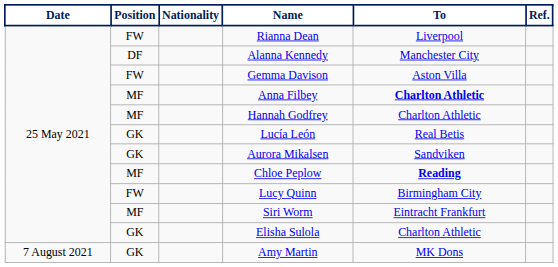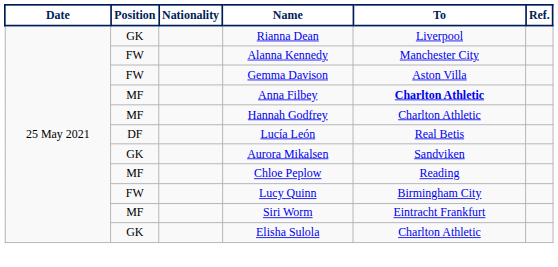 <table class="wikitable" style="text-align:center; font-size:90%; ">
 <tr>
 <th style="background:#fff;color:#001C58;border:2px solid #001C58; width:120px;">Date</th>
 <th style="background:#fff;color:#001C58;border:2px solid #001C58; width:50px;">Position</th>
 <th style="background:#fff;color:#001C58;border:2px solid #001C58; width:50px;">Nationality</th>
 <th style="background:#fff;color:#001C58;border:2px solid #001C58; width:150px;">Name</th>
 <th style="background:#fff;color:#001C58;border:2px solid #001C58; width:200px;">To</th>
 <th style="background:#fff;color:#001C58;border:2px solid #001C58; width:25px;">Ref.</th>
 </tr>
 <tr>
 <td rowspan="11">25 May 2021</td>
-<td>FW</td>
+<td>GK</td>
 <td></td>
 <td><a href='#'>Rianna Dean</a></td>
 <td> <a href='#'>Liverpool</a></td>
 <td></td>
 </tr>
 <tr>
-<td>DF</td>
+<td>FW</td>
 <td></td>
 <td><a href='#'>Alanna Kennedy</a></td>
 <td> <a href='#'>Manchester City</a></td>
 <td></td>
 </tr>
 <tr>
 <td>FW</td>
 <td></td>
 <td><a href='#'>Gemma Davison</a></td>
 <td> <a href='#'>Aston Villa</a></td>
 <td></td>
 </tr>
 <tr>
 <td>MF</td>
 <td></td>
 <td><a href='#'>Anna Filbey</a></td>
 <td><strong> <a href='#'>Charlton Athletic</a></strong></td>
 <td></td>
 </tr>
 <tr>
 <td>MF</td>
 <td></td>
 <td><a href='#'>Hannah Godfrey</a></td>
 <td> <a href='#'>Charlton Athletic</a></td>
 <td></td>
 </tr>
 <tr>
-<td>GK</td>
+<td>DF</td>
 <td></td>
 <td><a href='#'>Lucía León</a></td>
 <td> <a href='#'>Real Betis</a></td>
 <td></td>
 </tr>
 <tr>
 <td>GK</td>
 <td></td>
 <td><a href='#'>Aurora Mikalsen</a></td>
 <td> <a href='#'>Sandviken</a></td>
 <td></td>
 </tr>
 <tr>
 <td>MF</td>
 <td></td>
 <td><a href='#'>Chloe Peplow</a></td>
-<td><strong> <a href='#'>Reading</a></strong></td>
+<td> <a href='#'>Reading</a></td>
 <td></td>
 </tr>
 <tr>
 <td>FW</td>
 <td></td>
 <td><a href='#'>Lucy Quinn</a></td>
 <td> <a href='#'>Birmingham City</a></td>
 <td></td>
 </tr>
 <tr>
 <td>MF</td>
 <td></td>
 <td><a href='#'>Siri Worm</a></td>
 <td> <a href='#'>Eintracht Frankfurt</a></td>
 <td></td>
 </tr>
 <tr>
 <td>GK</td>
 <td></td>
 <td><a href='#'>Elisha Sulola</a></td>
 <td> <a href='#'>Charlton Athletic</a></td>
 <td></td>
 </tr>
-<tr>
-<td>7 August 2021</td>
-<td>GK</td>
-<td></td>
-<td><a href='#'>Amy Martin</a></td>
-<td> <a href='#'>MK Dons</a></td>
-<td></td>
-</tr>
 </table>
